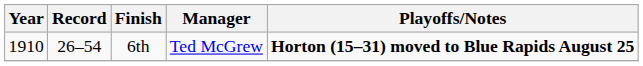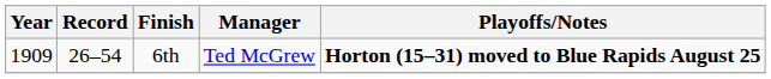 <table class="wikitable" style="text-align:center">
 <tr>
 <th>Year</th>
 <th>Record</th>
 <th>Finish</th>
 <th>Manager</th>
 <th>Playoffs/Notes</th>
 </tr>
 <tr>
-<td>1910</td>
+<td>1909</td>
 <td>26–54</td>
 <td>6th</td>
 <td><a href='#'>Ted McGrew</a></td>
 <td><strong>Horton (15–31) moved to Blue Rapids August 25</strong></td>
 </tr>
 <tr>
 </tr>
 </table>
